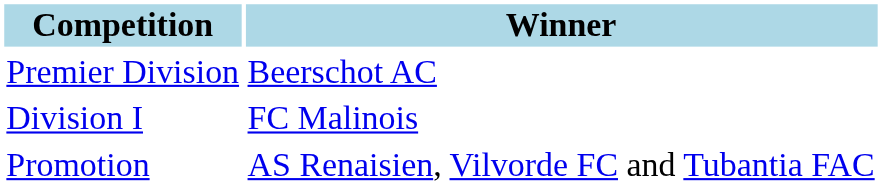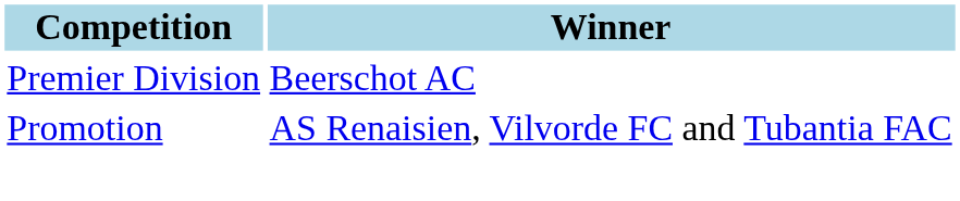 <table>
 <tr style="background:lightblue;">
 <th>Competition</th>
 <th>Winner</th>
 </tr>
 <tr>
 <td><a href='#'>Premier Division</a></td>
 <td><a href='#'>Beerschot AC</a></td>
 </tr>
 <tr>
-<td><a href='#'>Division I</a></td>
-<td><a href='#'>FC Malinois</a></td>
-</tr>
-<tr>
 <td><a href='#'>Promotion</a></td>
 <td><a href='#'>AS Renaisien</a>, <a href='#'>Vilvorde FC</a> and <a href='#'>Tubantia FAC</a></td>
 </tr>
 </table>
